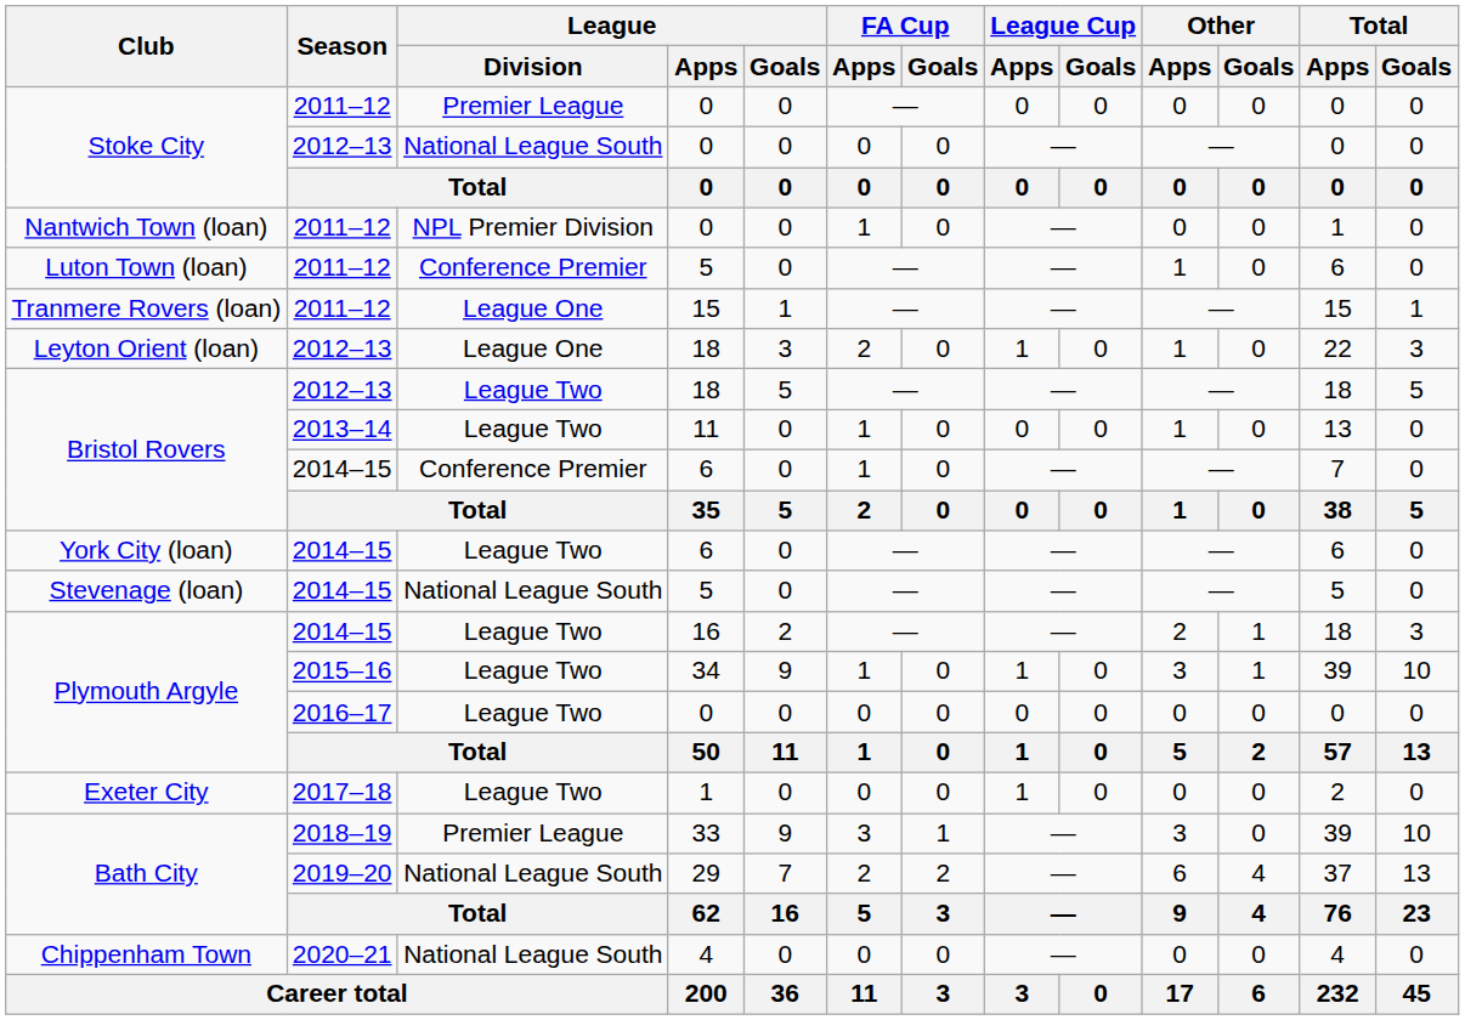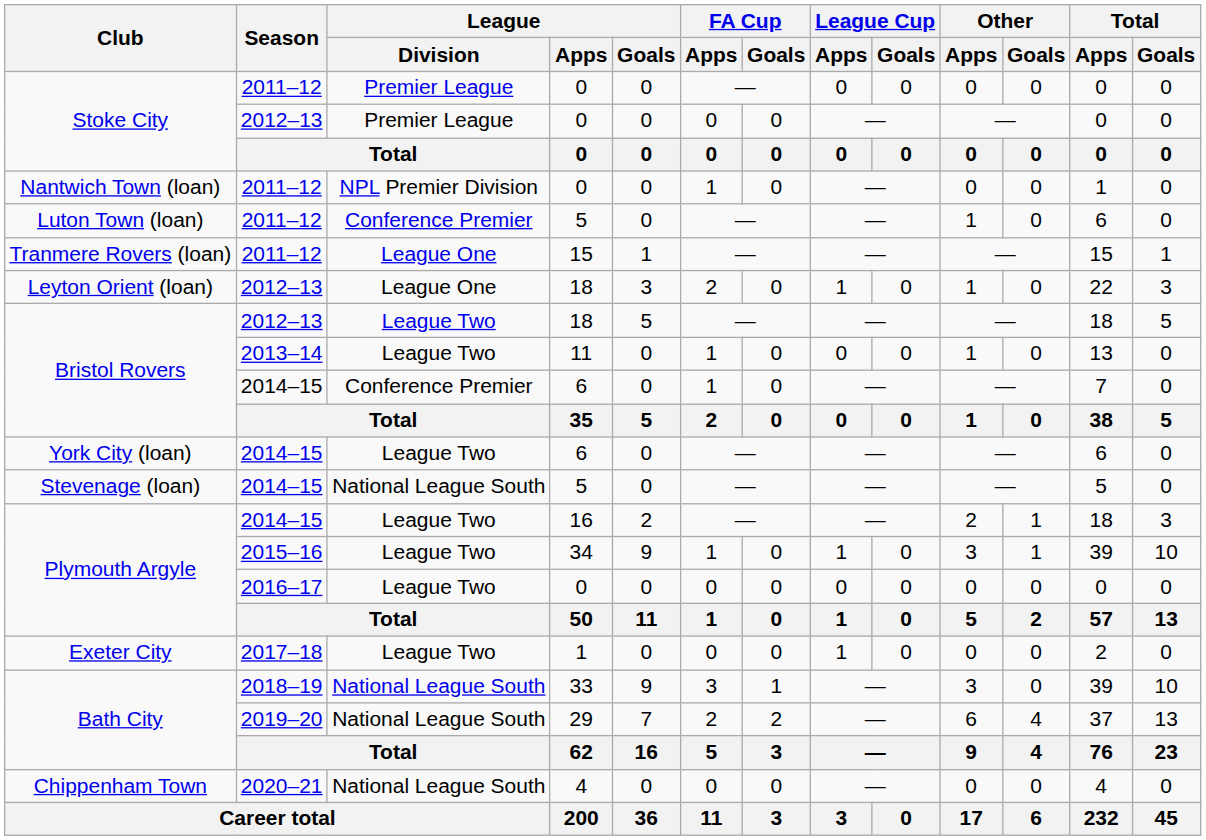 <table class=wikitable style=text-align:center>
 <tr>
 <th rowspan=2>Club</th>
 <th rowspan=2>Season</th>
 <th colspan=3>League</th>
 <th colspan=2><a href='#'>FA Cup</a></th>
 <th colspan=2><a href='#'>League Cup</a></th>
 <th colspan=2>Other</th>
 <th colspan=2>Total</th>
 </tr>
 <tr>
 <th>Division</th>
 <th>Apps</th>
 <th>Goals</th>
 <th>Apps</th>
 <th>Goals</th>
 <th>Apps</th>
 <th>Goals</th>
 <th>Apps</th>
 <th>Goals</th>
 <th>Apps</th>
 <th>Goals</th>
 </tr>
 <tr>
 <td rowspan=3><a href='#'>Stoke City</a></td>
 <td><a href='#'>2011–12</a></td>
 <td><a href='#'>Premier League</a></td>
 <td>0</td>
 <td>0</td>
 <td colspan=2>—</td>
 <td>0</td>
 <td>0</td>
 <td>0</td>
 <td>0</td>
 <td>0</td>
 <td>0</td>
 </tr>
 <tr>
 <td><a href='#'>2012–13</a></td>
-<td><a href='#'>National League South</a></td>
+<td>Premier League</td>
 <td>0</td>
 <td>0</td>
 <td>0</td>
 <td>0</td>
 <td colspan=2>—</td>
 <td colspan=2>—</td>
 <td>0</td>
 <td>0</td>
 </tr>
 <tr>
 <th colspan=2>Total</th>
 <th>0</th>
 <th>0</th>
 <th>0</th>
 <th>0</th>
 <th>0</th>
 <th>0</th>
 <th>0</th>
 <th>0</th>
 <th>0</th>
 <th>0</th>
 </tr>
 <tr>
 <td><a href='#'>Nantwich Town</a> (loan)</td>
 <td><a href='#'>2011–12</a></td>
 <td><a href='#'>NPL</a> Premier Division</td>
 <td>0</td>
 <td>0</td>
 <td>1</td>
 <td>0</td>
 <td colspan=2>—</td>
 <td>0</td>
 <td>0</td>
 <td>1</td>
 <td>0</td>
 </tr>
 <tr>
 <td><a href='#'>Luton Town</a> (loan)</td>
 <td><a href='#'>2011–12</a></td>
 <td><a href='#'>Conference Premier</a></td>
 <td>5</td>
 <td>0</td>
 <td colspan=2>—</td>
 <td colspan=2>—</td>
 <td>1</td>
 <td>0</td>
 <td>6</td>
 <td>0</td>
 </tr>
 <tr>
 <td><a href='#'>Tranmere Rovers</a> (loan)</td>
 <td><a href='#'>2011–12</a></td>
 <td><a href='#'>League One</a></td>
 <td>15</td>
 <td>1</td>
 <td colspan=2>—</td>
 <td colspan=2>—</td>
 <td colspan=2>—</td>
 <td>15</td>
 <td>1</td>
 </tr>
 <tr>
 <td><a href='#'>Leyton Orient</a> (loan)</td>
 <td><a href='#'>2012–13</a></td>
 <td>League One</td>
 <td>18</td>
 <td>3</td>
 <td>2</td>
 <td>0</td>
 <td>1</td>
 <td>0</td>
 <td>1</td>
 <td>0</td>
 <td>22</td>
 <td>3</td>
 </tr>
 <tr>
 <td rowspan=4><a href='#'>Bristol Rovers</a></td>
 <td><a href='#'>2012–13</a></td>
 <td><a href='#'>League Two</a></td>
 <td>18</td>
 <td>5</td>
 <td colspan=2>—</td>
 <td colspan=2>—</td>
 <td colspan=2>—</td>
 <td>18</td>
 <td>5</td>
 </tr>
 <tr>
 <td><a href='#'>2013–14</a></td>
 <td>League Two</td>
 <td>11</td>
 <td>0</td>
 <td>1</td>
 <td>0</td>
 <td>0</td>
 <td>0</td>
 <td>1</td>
 <td>0</td>
 <td>13</td>
 <td>0</td>
 </tr>
 <tr>
 <td>2014–15</td>
 <td>Conference Premier</td>
 <td>6</td>
 <td>0</td>
 <td>1</td>
 <td>0</td>
 <td colspan=2>—</td>
 <td colspan=2>—</td>
 <td>7</td>
 <td>0</td>
 </tr>
 <tr>
 <th colspan=2>Total</th>
 <th>35</th>
 <th>5</th>
 <th>2</th>
 <th>0</th>
 <th>0</th>
 <th>0</th>
 <th>1</th>
 <th>0</th>
 <th>38</th>
 <th>5</th>
 </tr>
 <tr>
 <td><a href='#'>York City</a> (loan)</td>
 <td><a href='#'>2014–15</a></td>
 <td>League Two</td>
 <td>6</td>
 <td>0</td>
 <td colspan=2>—</td>
 <td colspan=2>—</td>
 <td colspan=2>—</td>
 <td>6</td>
 <td>0</td>
 </tr>
 <tr>
 <td><a href='#'>Stevenage</a> (loan)</td>
 <td><a href='#'>2014–15</a></td>
 <td>National League South</td>
 <td>5</td>
 <td>0</td>
 <td colspan=2>—</td>
 <td colspan=2>—</td>
 <td colspan=2>—</td>
 <td>5</td>
 <td>0</td>
 </tr>
 <tr>
 <td rowspan=4><a href='#'>Plymouth Argyle</a></td>
 <td><a href='#'>2014–15</a></td>
 <td>League Two</td>
 <td>16</td>
 <td>2</td>
 <td colspan=2>—</td>
 <td colspan=2>—</td>
 <td>2</td>
 <td>1</td>
 <td>18</td>
 <td>3</td>
 </tr>
 <tr>
 <td><a href='#'>2015–16</a></td>
 <td>League Two</td>
 <td>34</td>
 <td>9</td>
 <td>1</td>
 <td>0</td>
 <td>1</td>
 <td>0</td>
 <td>3</td>
 <td>1</td>
 <td>39</td>
 <td>10</td>
 </tr>
 <tr>
 <td><a href='#'>2016–17</a></td>
 <td>League Two</td>
 <td>0</td>
 <td>0</td>
 <td>0</td>
 <td>0</td>
 <td>0</td>
 <td>0</td>
 <td>0</td>
 <td>0</td>
 <td>0</td>
 <td>0</td>
 </tr>
 <tr>
 <th colspan=2>Total</th>
 <th>50</th>
 <th>11</th>
 <th>1</th>
 <th>0</th>
 <th>1</th>
 <th>0</th>
 <th>5</th>
 <th>2</th>
 <th>57</th>
 <th>13</th>
 </tr>
 <tr>
 <td><a href='#'>Exeter City</a></td>
 <td><a href='#'>2017–18</a></td>
 <td>League Two</td>
 <td>1</td>
 <td>0</td>
 <td>0</td>
 <td>0</td>
 <td>1</td>
 <td>0</td>
 <td>0</td>
 <td>0</td>
 <td>2</td>
 <td>0</td>
 </tr>
 <tr>
 <td rowspan="3"><a href='#'>Bath City</a></td>
 <td><a href='#'>2018–19</a></td>
-<td>Premier League</td>
+<td><a href='#'>National League South</a></td>
 <td>33</td>
 <td>9</td>
 <td>3</td>
 <td>1</td>
 <td colspan=2>—</td>
 <td>3</td>
 <td>0</td>
 <td>39</td>
 <td>10</td>
 </tr>
 <tr>
 <td><a href='#'>2019–20</a></td>
 <td>National League South</td>
 <td>29</td>
 <td>7</td>
 <td>2</td>
 <td>2</td>
 <td colspan="2">—</td>
 <td>6</td>
 <td>4</td>
 <td>37</td>
 <td>13</td>
 </tr>
 <tr>
 <th colspan="2">Total</th>
 <th>62</th>
 <th>16</th>
 <th>5</th>
 <th>3</th>
 <th colspan="2">—</th>
 <th>9</th>
 <th>4</th>
 <th>76</th>
 <th>23</th>
 </tr>
 <tr>
 <td><a href='#'>Chippenham Town</a></td>
 <td><a href='#'>2020–21</a></td>
 <td>National League South</td>
 <td>4</td>
 <td>0</td>
 <td>0</td>
 <td>0</td>
 <td colspan="2">—</td>
 <td>0</td>
 <td>0</td>
 <td>4</td>
 <td>0</td>
 </tr>
 <tr>
 <th colspan=3>Career total</th>
 <th>200</th>
 <th>36</th>
 <th>11</th>
 <th>3</th>
 <th>3</th>
 <th>0</th>
 <th>17</th>
 <th>6</th>
 <th>232</th>
 <th>45</th>
 </tr>
 </table>
